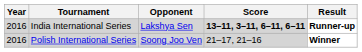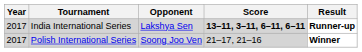 <table class="sortable wikitable" style="font-size: 90%;">
 <tr>
 <th>Year</th>
 <th>Tournament</th>
 <th>Opponent</th>
 <th>Score</th>
 <th>Result</th>
 </tr>
 <tr style="background:#D5D5D5">
-<td align="center">2016</td>
+<td align="center">2017</td>
 <td align="left">India International Series</td>
 <td align="left"> <a href='#'>Lakshya Sen</a></td>
 <td align="left"><strong>13–11, 3–11, 6–11, 6–11</strong></td>
 <td style="text-align:left; background:white"> <strong>Runner-up</strong></td>
 </tr>
 <tr style="background:#D5D5D5">
-<td align="center">2016</td>
+<td align="center">2017</td>
 <td align="left"><a href='#'>Polish International Series</a></td>
 <td align="left"> <a href='#'>Soong Joo Ven</a></td>
 <td align="left">21–17, 21–16</td>
 <td style="text-align:left; background:white"> <strong>Winner</strong></td>
 </tr>
 </table>
